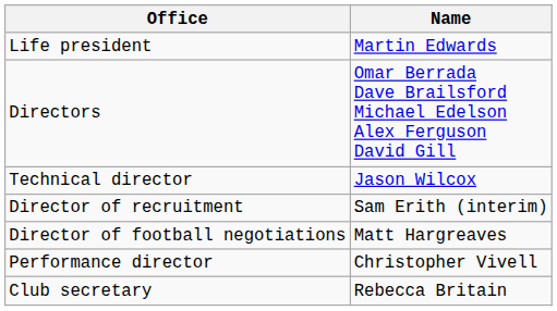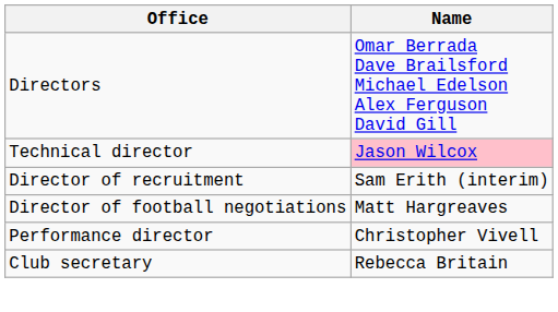 <table class="wikitable">
 <tr>
 <th>Office</th>
 <th>Name</th>
-</tr>
-<tr>
-<td>Life president</td>
-<td><a href='#'>Martin Edwards</a></td>
 </tr>
 <tr>
 <td>Directors</td>
 <td><a href='#'>Omar Berrada</a><br> <a href='#'>Dave Brailsford</a><br><a href='#'>Michael Edelson</a><br><a href='#'>Alex Ferguson</a><br><a href='#'>David Gill</a></td>
 </tr>
 <tr>
 <td>Technical director</td>
-<td><a href='#'>Jason Wilcox</a></td>
+<td style="background: pink;"><a href='#'>Jason Wilcox</a></td>
 </tr>
 <tr>
 <td>Director of recruitment</td>
 <td>Sam Erith (interim)</td>
 </tr>
 <tr>
 <td>Director of football negotiations</td>
 <td>Matt Hargreaves</td>
 </tr>
 <tr>
 <td>Performance director</td>
 <td>Christopher Vivell</td>
 </tr>
 <tr>
 <td>Club secretary</td>
 <td>Rebecca Britain</td>
 </tr>
 </table>
